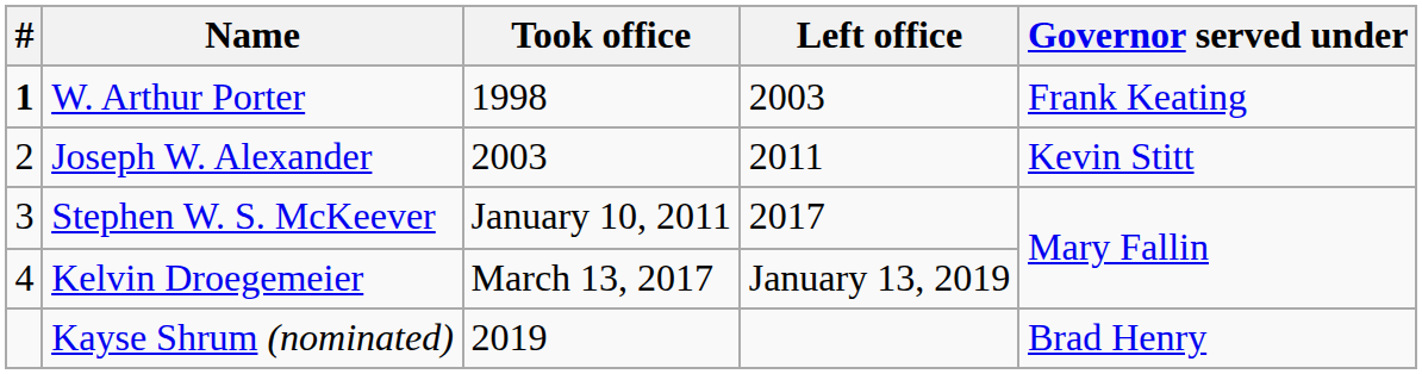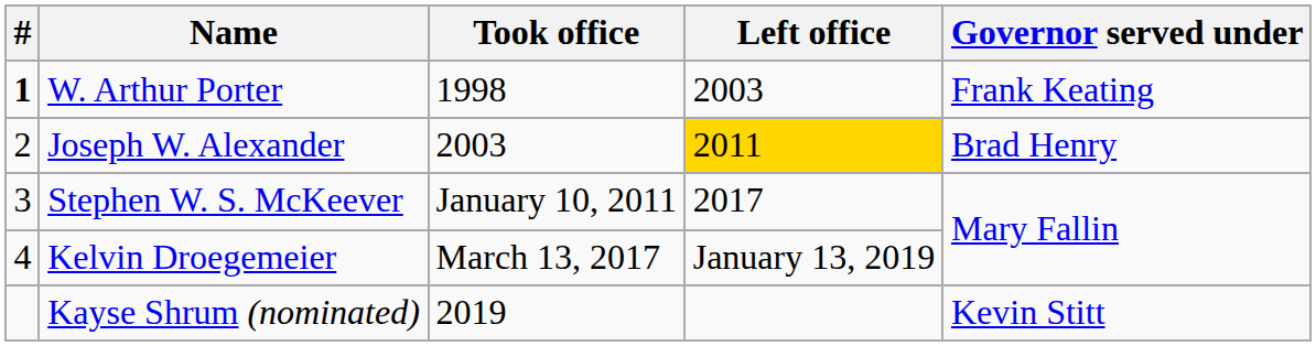 <table class="wikitable">
 <tr>
 <th>#</th>
 <th>Name</th>
 <th>Took office</th>
 <th>Left office</th>
 <th><a href='#'>Governor</a> served under</th>
 </tr>
 <tr>
 <td><strong>1</strong></td>
 <td><a href='#'>W. Arthur Porter</a></td>
 <td>1998</td>
 <td>2003</td>
 <td><a href='#'>Frank Keating</a></td>
 </tr>
 <tr>
 <td>2</td>
 <td><a href='#'>Joseph W. Alexander</a></td>
 <td>2003</td>
-<td>2011</td>
-<td><a href='#'>Kevin Stitt</a></td>
+<td style="background: gold;">2011</td>
+<td><a href='#'>Brad Henry</a></td>
 </tr>
 <tr>
 <td>3</td>
 <td><a href='#'>Stephen W. S. McKeever</a></td>
 <td>January 10, 2011</td>
 <td>2017</td>
 <td rowspan="2" ><a href='#'>Mary Fallin</a></td>
 </tr>
 <tr>
 <td>4</td>
 <td><a href='#'>Kelvin Droegemeier</a></td>
 <td>March 13, 2017</td>
 <td>January 13, 2019</td>
 </tr>
 <tr>
 <td></td>
 <td><a href='#'>Kayse Shrum</a> <em>(nominated)</em></td>
 <td>2019</td>
 <td></td>
-<td><a href='#'>Brad Henry</a></td>
+<td><a href='#'>Kevin Stitt</a></td>
 </tr>
 </table>
